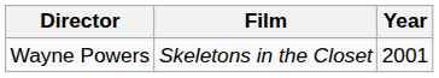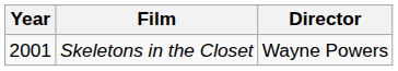 <table class="wikitable">
 <tr>
+<th>Year</th>
+<th>Film</th>
 <th>Director</th>
-<th>Film</th>
-<th>Year</th>
 </tr>
 <tr>
+<td>2001</td>
+<td><em>Skeletons in the Closet</em></td>
 <td>Wayne Powers</td>
-<td><em>Skeletons in the Closet</em></td>
-<td>2001</td>
 </tr>
 </table>
